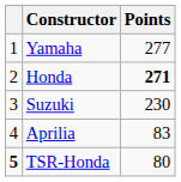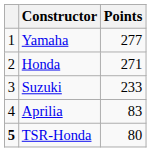 <table class="wikitable" style="font-size: 95%;">
 <tr>
 <th></th>
 <th>Constructor</th>
 <th>Points</th>
 </tr>
 <tr>
 <td align=center>1</td>
 <td> <a href='#'>Yamaha</a></td>
 <td align=right>277</td>
 </tr>
 <tr>
 <td align=center>2</td>
 <td> <a href='#'>Honda</a></td>
-<td align=right><strong>271</strong></td>
+<td align=right>271</td>
 </tr>
 <tr>
 <td align=center>3</td>
 <td> <a href='#'>Suzuki</a></td>
-<td align=right>230</td>
+<td align=right>233</td>
 </tr>
 <tr>
 <td align=center>4</td>
 <td> <a href='#'>Aprilia</a></td>
 <td align=right>83</td>
 </tr>
 <tr>
 <td align=center><strong>5</strong></td>
 <td> <a href='#'>TSR-Honda</a></td>
 <td align=right>80</td>
 </tr>
 </table>
